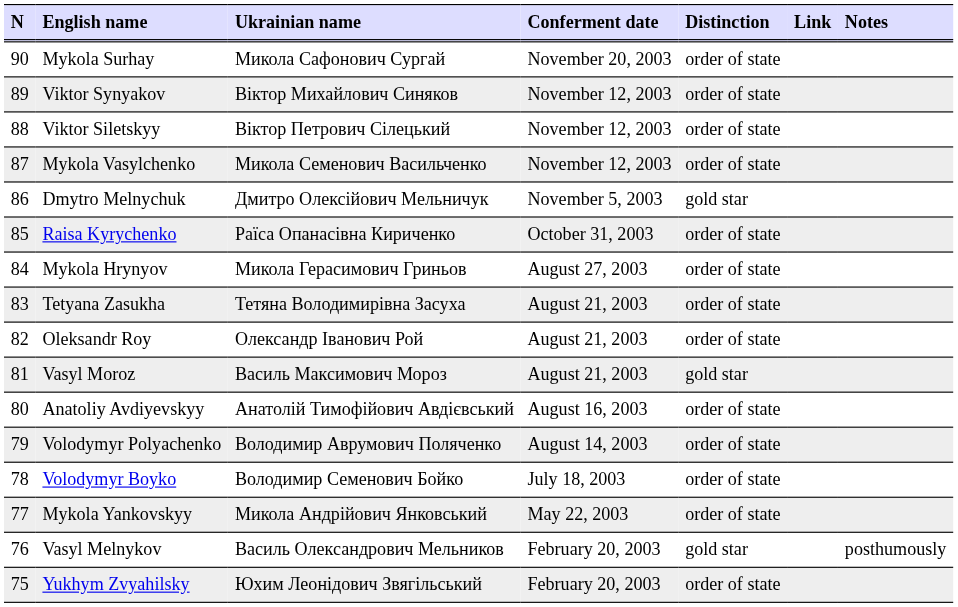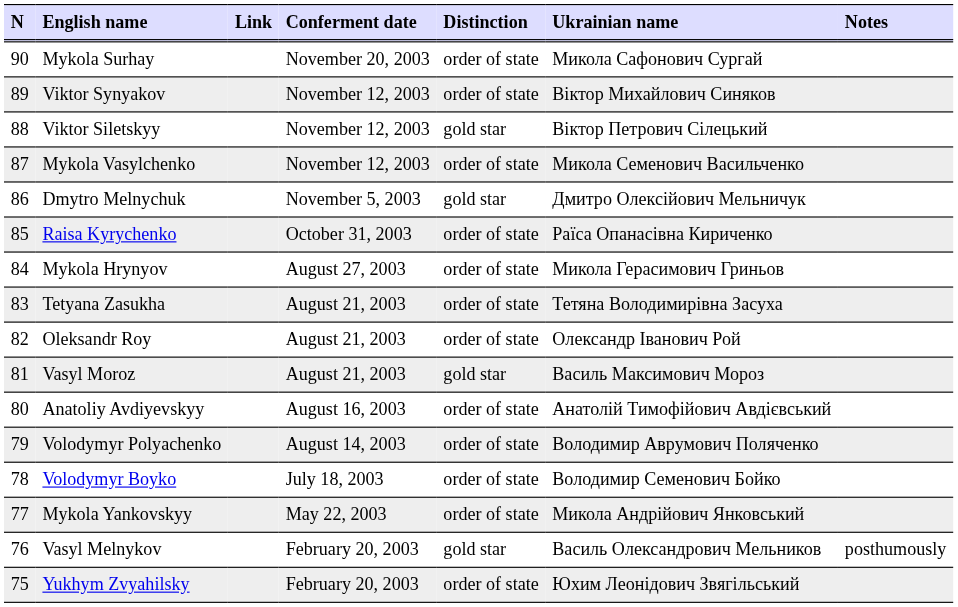 <table border=1 cellspacing=0 cellpadding=6 style="border-collapse:collapse; border:0 none;" frame=void rules=rows>
 <tr valign=bottom style="border-bottom:3px double black;background:#ddddff;">
 <th align=left>N</th>
 <th align=left>English name</th>
-<th align=left>Ukrainian name</th>
+<th align=left>Link</th>
 <th align=left>Conferment date</th>
 <th align=left>Distinction</th>
-<th align=left>Link</th>
+<th align=left>Ukrainian name</th>
 <th align=left>Notes</th>
 </tr>
 <tr valign=top style="border-bottom:1px solid black;">
 <td>90</td>
 <td>Mykola Surhay</td>
-<td>Микола Сафонович Сургай</td>
+<td></td>
 <td>November 20, 2003</td>
 <td>order of state</td>
-<td></td>
+<td>Микола Сафонович Сургай</td>
 <td></td>
 </tr>
 <tr valign=top style="border-bottom:1px solid black;background:#eee;">
 <td>89</td>
 <td>Viktor Synyakov</td>
-<td>Віктор Михайлович Синяков</td>
+<td></td>
 <td>November 12, 2003</td>
 <td>order of state</td>
-<td></td>
+<td>Віктор Михайлович Синяков</td>
 <td></td>
 </tr>
 <tr valign=top style="border-bottom:1px solid black;">
 <td>88</td>
 <td>Viktor Siletskyy</td>
+<td></td>
+<td>November 12, 2003</td>
+<td>gold star</td>
 <td>Віктор Петрович Сілецький</td>
-<td>November 12, 2003</td>
-<td>order of state</td>
-<td></td>
 <td></td>
 </tr>
 <tr valign=top style="border-bottom:1px solid black;background:#eee;">
 <td>87</td>
 <td>Mykola Vasylchenko</td>
-<td>Микола Семенович Васильченко</td>
+<td></td>
 <td>November 12, 2003</td>
 <td>order of state</td>
-<td></td>
+<td>Микола Семенович Васильченко</td>
 <td></td>
 </tr>
 <tr valign=top style="border-bottom:1px solid black;">
 <td>86</td>
 <td>Dmytro Melnychuk</td>
-<td>Дмитро Олексійович Мельничук</td>
+<td></td>
 <td>November 5, 2003</td>
 <td>gold star</td>
-<td></td>
+<td>Дмитро Олексійович Мельничук</td>
 <td></td>
 </tr>
 <tr valign=top style="border-bottom:1px solid black;background:#eee;">
 <td>85</td>
 <td><a href='#'>Raisa Kyrychenko</a></td>
-<td>Раїса Опанасівна Кириченко</td>
+<td></td>
 <td>October 31, 2003</td>
 <td>order of state</td>
-<td></td>
+<td>Раїса Опанасівна Кириченко</td>
 <td></td>
 </tr>
 <tr valign=top style="border-bottom:1px solid black;">
 <td>84</td>
 <td>Mykola Hrynyov</td>
-<td>Микола Герасимович Гриньов</td>
+<td></td>
 <td>August 27, 2003</td>
 <td>order of state</td>
-<td></td>
+<td>Микола Герасимович Гриньов</td>
 <td></td>
 </tr>
 <tr valign=top style="border-bottom:1px solid black;background:#eee;">
 <td>83</td>
 <td>Tetyana Zasukha</td>
-<td>Тетяна Володимирівна Засуха</td>
+<td></td>
 <td>August 21, 2003</td>
 <td>order of state</td>
-<td></td>
+<td>Тетяна Володимирівна Засуха</td>
 <td></td>
 </tr>
 <tr valign=top style="border-bottom:1px solid black;">
 <td>82</td>
 <td>Oleksandr Roy</td>
-<td>Олександр Іванович Рой</td>
+<td></td>
 <td>August 21, 2003</td>
 <td>order of state</td>
-<td></td>
+<td>Олександр Іванович Рой</td>
 <td></td>
 </tr>
 <tr valign=top style="border-bottom:1px solid black;background:#eee;">
 <td>81</td>
 <td>Vasyl Moroz</td>
-<td>Василь Максимович Мороз</td>
+<td></td>
 <td>August 21, 2003</td>
 <td>gold star</td>
-<td></td>
+<td>Василь Максимович Мороз</td>
 <td></td>
 </tr>
 <tr valign=top style="border-bottom:1px solid black;">
 <td>80</td>
 <td>Anatoliy Avdiyevskyy</td>
-<td>Анатолій Тимофійович Авдієвський</td>
+<td></td>
 <td>August 16, 2003</td>
 <td>order of state</td>
-<td></td>
+<td>Анатолій Тимофійович Авдієвський</td>
 <td></td>
 </tr>
 <tr valign=top style="border-bottom:1px solid black;background:#eee;">
 <td>79</td>
 <td>Volodymyr Polyachenko</td>
-<td>Володимир Аврумович Поляченко</td>
+<td></td>
 <td>August 14, 2003</td>
 <td>order of state</td>
-<td></td>
+<td>Володимир Аврумович Поляченко</td>
 <td></td>
 </tr>
 <tr valign=top style="border-bottom:1px solid black;">
 <td>78</td>
 <td><a href='#'>Volodymyr Boyko</a></td>
-<td>Володимир Семенович Бойко</td>
+<td></td>
 <td>July 18, 2003</td>
 <td>order of state</td>
-<td></td>
+<td>Володимир Семенович Бойко</td>
 <td></td>
 </tr>
 <tr valign=top style="border-bottom:1px solid black;background:#eee;">
 <td>77</td>
 <td>Mykola Yankovskyy</td>
-<td>Микола Андрійович Янковський</td>
+<td></td>
 <td>May 22, 2003</td>
 <td>order of state</td>
-<td></td>
+<td>Микола Андрійович Янковський</td>
 <td></td>
 </tr>
 <tr valign=top style="border-bottom:1px solid black;">
 <td>76</td>
 <td>Vasyl Melnykov</td>
-<td>Василь Олександрович Мельников</td>
+<td></td>
 <td>February 20, 2003</td>
 <td>gold star</td>
-<td></td>
+<td>Василь Олександрович Мельников</td>
 <td>posthumously</td>
 </tr>
 <tr valign=top style="border-bottom:1px solid black;background:#eee;">
 <td>75</td>
 <td><a href='#'>Yukhym Zvyahilsky</a></td>
-<td>Юхим Леонідович Звягільський</td>
+<td></td>
 <td>February 20, 2003</td>
 <td>order of state</td>
-<td></td>
+<td>Юхим Леонідович Звягільський</td>
 <td></td>
 </tr>
 </table>
